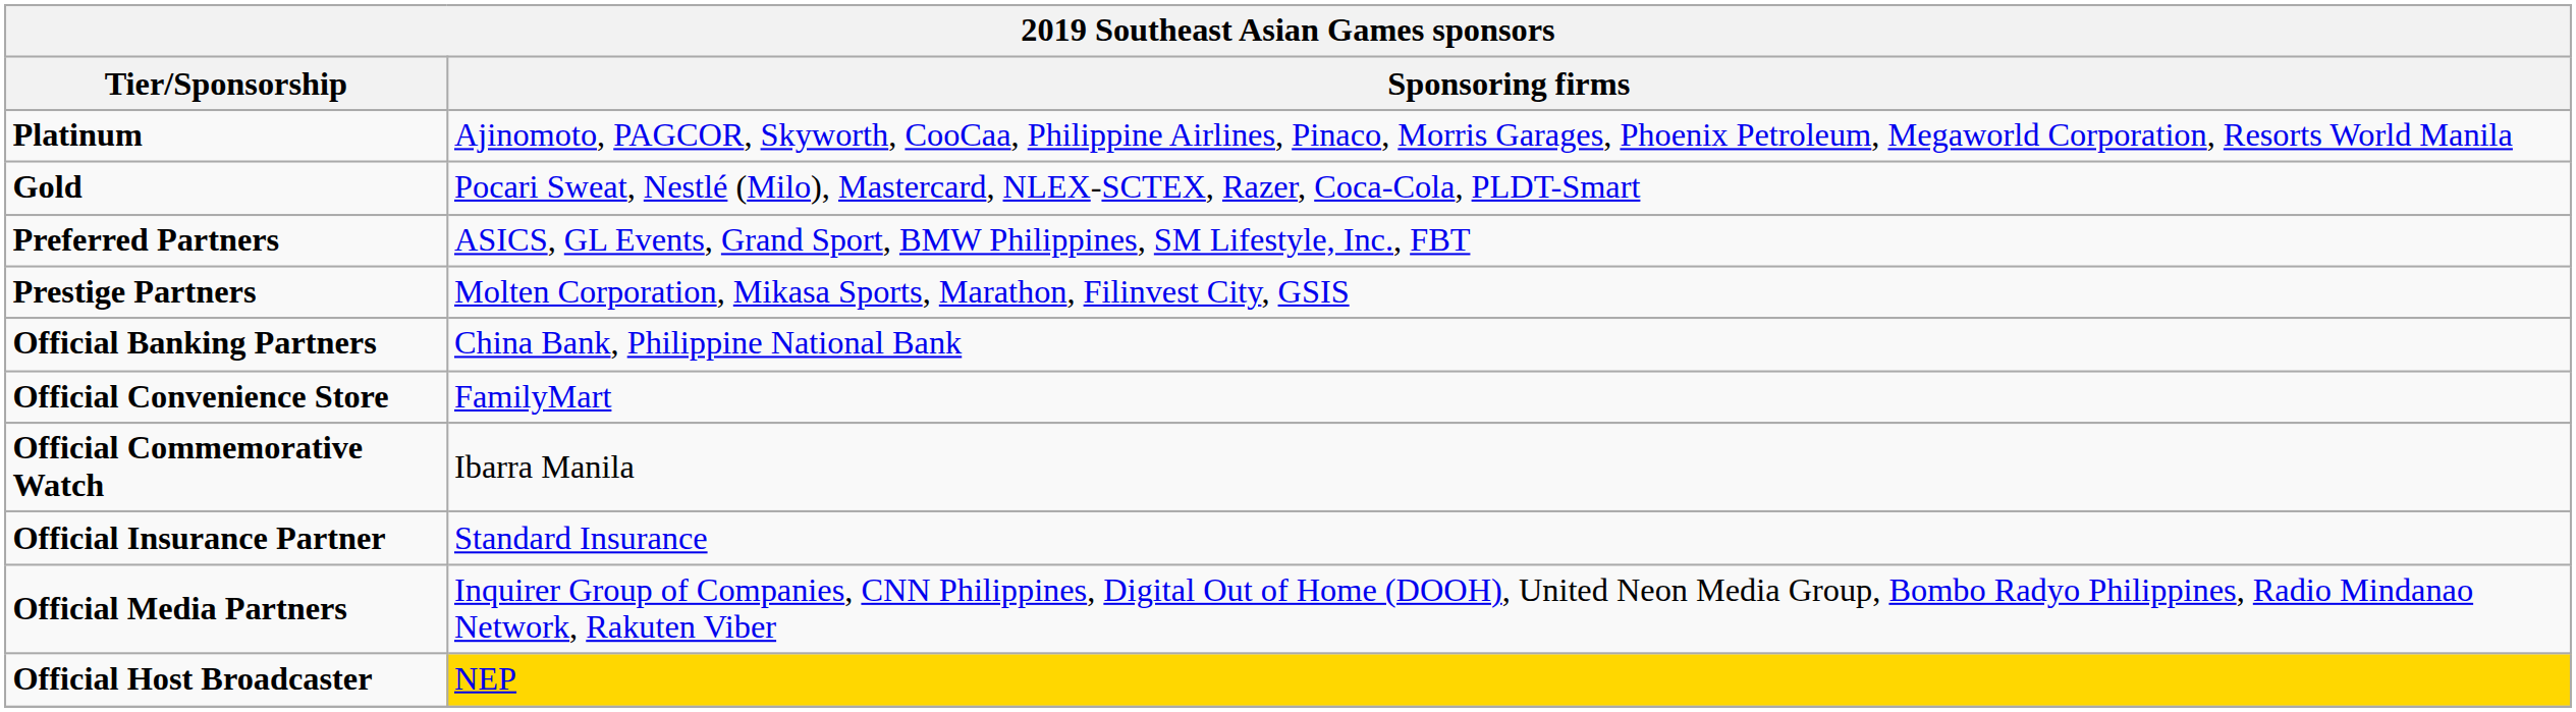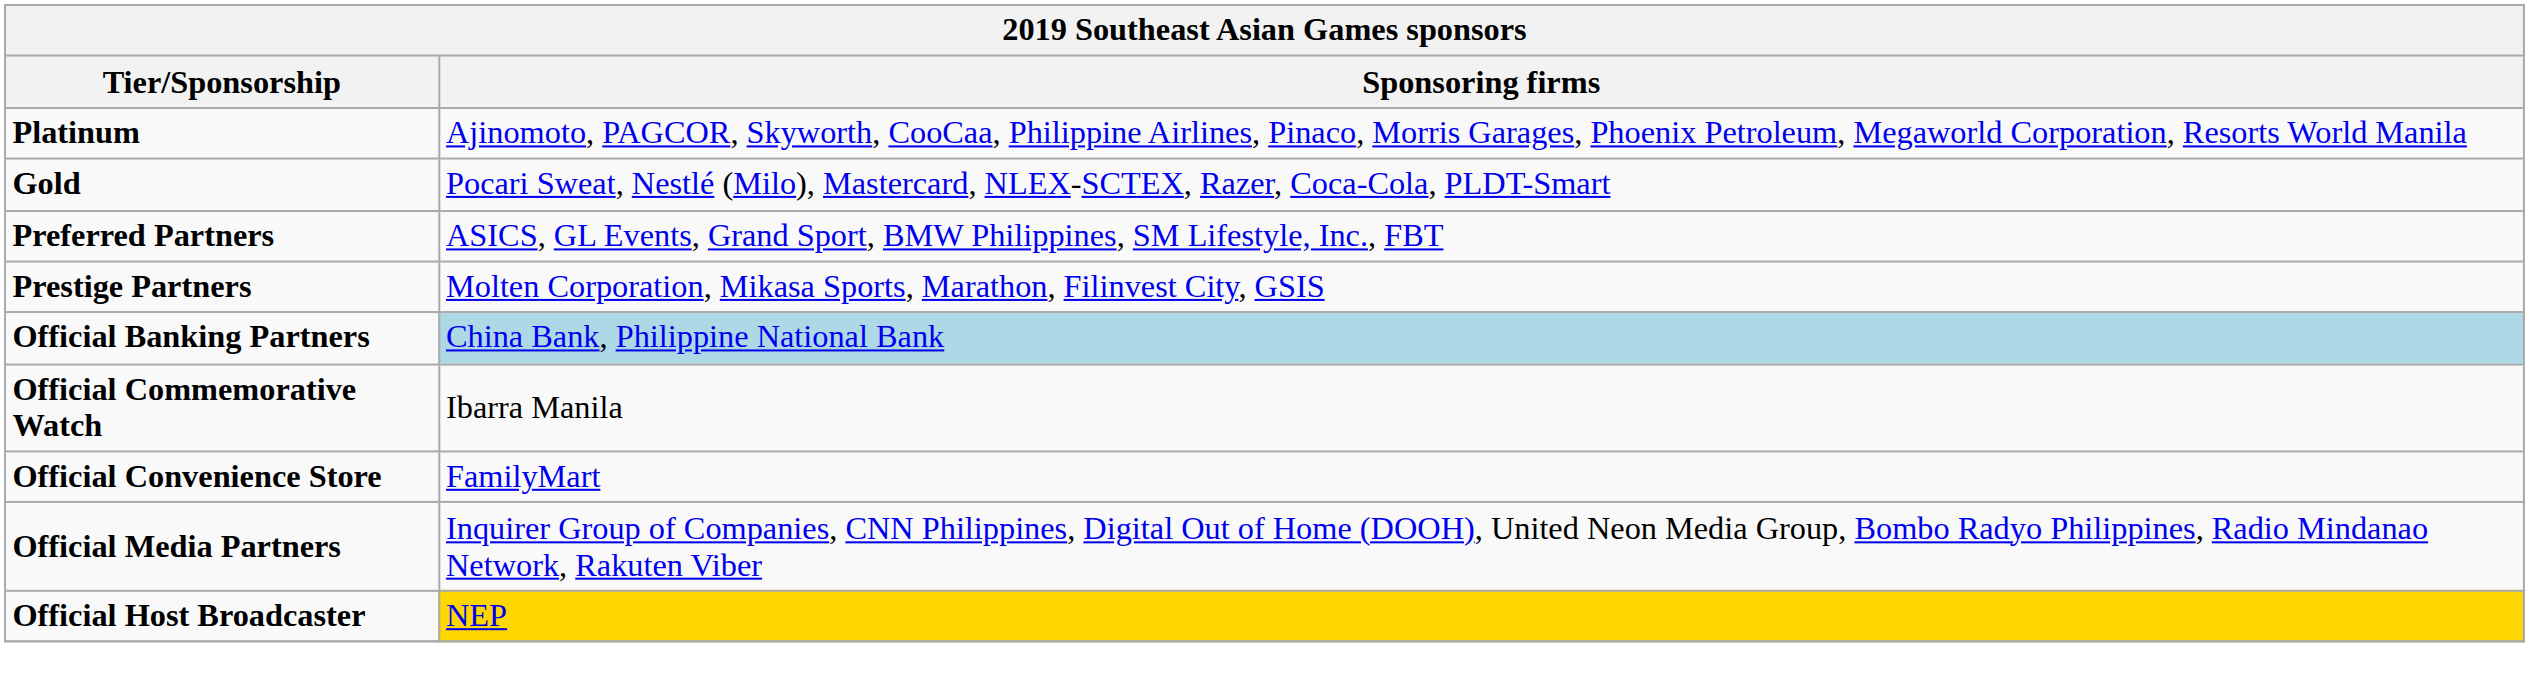 <table class="wikitable" width=auto>
 <tr>
 <th colspan=2>2019 Southeast Asian Games sponsors</th>
 </tr>
 <tr>
 <th>Tier/Sponsorship</th>
 <th>Sponsoring firms</th>
 </tr>
 <tr>
 <td><strong>Platinum</strong></td>
 <td><a href='#'>Ajinomoto</a>, <a href='#'>PAGCOR</a>, <a href='#'>Skyworth</a>, <a href='#'>CooCaa</a>, <a href='#'>Philippine Airlines</a>, <a href='#'>Pinaco</a>, <a href='#'>Morris Garages</a>, <a href='#'>Phoenix Petroleum</a>, <a href='#'>Megaworld Corporation</a>, <a href='#'>Resorts World Manila</a></td>
 </tr>
 <tr>
 <td><strong>Gold</strong></td>
 <td><a href='#'>Pocari Sweat</a>, <a href='#'>Nestlé</a> (<a href='#'>Milo</a>), <a href='#'>Mastercard</a>, <a href='#'>NLEX</a>-<a href='#'>SCTEX</a>, <a href='#'>Razer</a>, <a href='#'>Coca-Cola</a>, <a href='#'>PLDT-Smart</a></td>
 </tr>
 <tr>
 <td><strong>Preferred Partners</strong></td>
 <td><a href='#'>ASICS</a>, <a href='#'>GL Events</a>, <a href='#'>Grand Sport</a>, <a href='#'>BMW Philippines</a>, <a href='#'>SM Lifestyle, Inc.</a>, <a href='#'>FBT</a></td>
 </tr>
 <tr>
 <td><strong>Prestige Partners</strong></td>
 <td><a href='#'>Molten Corporation</a>, <a href='#'>Mikasa Sports</a>, <a href='#'>Marathon</a>, <a href='#'>Filinvest City</a>, <a href='#'>GSIS</a></td>
 </tr>
 <tr>
 <td><strong>Official Banking Partners</strong></td>
-<td><a href='#'>China Bank</a>, <a href='#'>Philippine National Bank</a></td>
-</tr>
-<tr>
-<td><strong>Official Convenience Store</strong></td>
-<td><a href='#'>FamilyMart</a></td>
+<td style="background: lightblue;"><a href='#'>China Bank</a>, <a href='#'>Philippine National Bank</a></td>
 </tr>
 <tr>
 <td><strong>Official Commemorative Watch</strong></td>
 <td>Ibarra Manila</td>
 </tr>
 <tr>
-<td><strong>Official Insurance Partner</strong></td>
-<td><a href='#'>Standard Insurance</a></td>
+<td><strong>Official Convenience Store</strong></td>
+<td><a href='#'>FamilyMart</a></td>
 </tr>
 <tr>
 <td><strong>Official Media Partners</strong></td>
 <td><a href='#'>Inquirer Group of Companies</a>, <a href='#'>CNN Philippines</a>, <a href='#'>Digital Out of Home (DOOH)</a>, United Neon Media Group, <a href='#'>Bombo Radyo Philippines</a>, <a href='#'>Radio Mindanao Network</a>, <a href='#'>Rakuten Viber</a></td>
 </tr>
 <tr>
 <td><strong>Official Host Broadcaster</strong></td>
 <td style="background: gold;"><a href='#'>NEP</a></td>
 </tr>
 <tr>
 </tr>
 </table>
